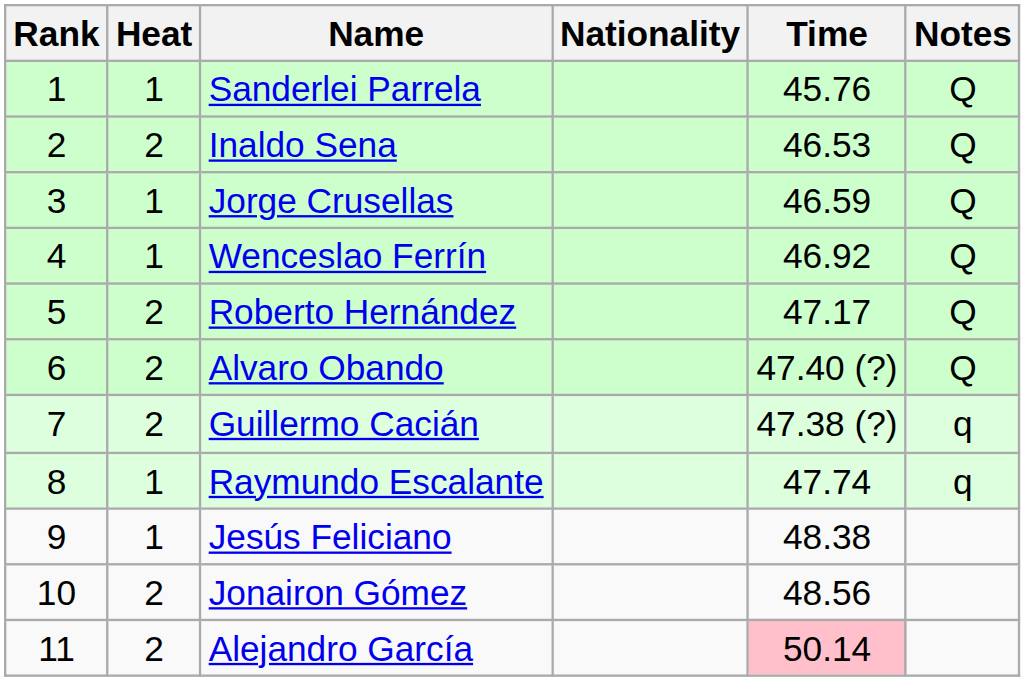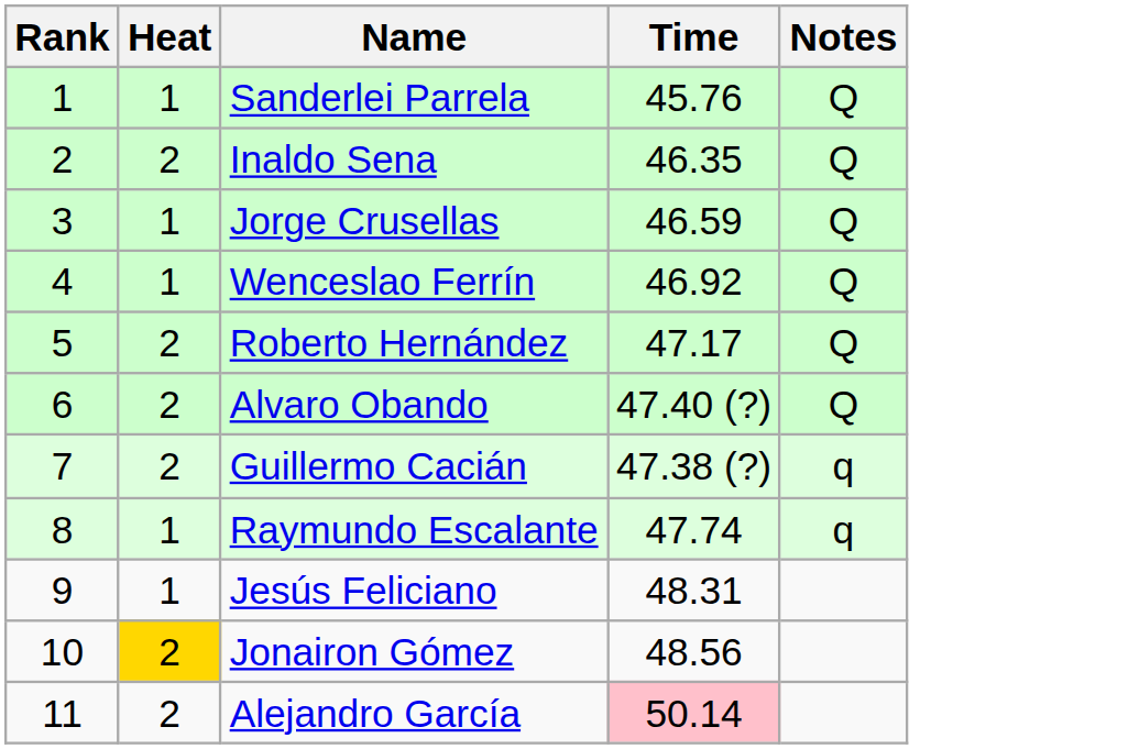 <table class="wikitable sortable" style="text-align:center;font-size:95%">
 <tr>
 <th>Rank</th>
 <th>Heat</th>
 <th>Name</th>
-<th>Nationality</th>
 <th>Time</th>
 <th>Notes</th>
 </tr>
 <tr bgcolor=ccffcc>
 <td>1</td>
 <td>1</td>
 <td align=left><a href='#'>Sanderlei Parrela</a></td>
-<td align=left></td>
 <td>45.76</td>
 <td>Q</td>
 </tr>
 <tr bgcolor=ccffcc>
 <td>2</td>
 <td>2</td>
 <td align=left><a href='#'>Inaldo Sena</a></td>
-<td align=left></td>
-<td>46.53</td>
+<td>46.35</td>
 <td>Q</td>
 </tr>
 <tr bgcolor=ccffcc>
 <td>3</td>
 <td>1</td>
 <td align=left><a href='#'>Jorge Crusellas</a></td>
-<td align=left></td>
 <td>46.59</td>
 <td>Q</td>
 </tr>
 <tr bgcolor=ccffcc>
 <td>4</td>
 <td>1</td>
 <td align=left><a href='#'>Wenceslao Ferrín</a></td>
-<td align=left></td>
 <td>46.92</td>
 <td>Q</td>
 </tr>
 <tr bgcolor=ccffcc>
 <td>5</td>
 <td>2</td>
 <td align=left><a href='#'>Roberto Hernández</a></td>
-<td align=left></td>
 <td>47.17</td>
 <td>Q</td>
 </tr>
 <tr bgcolor=ccffcc>
 <td>6</td>
 <td>2</td>
 <td align=left><a href='#'>Alvaro Obando</a></td>
-<td align=left></td>
 <td>47.40 (?)</td>
 <td>Q</td>
 </tr>
 <tr bgcolor=ddffdd>
 <td>7</td>
 <td>2</td>
 <td align=left><a href='#'>Guillermo Cacián</a></td>
-<td align=left></td>
 <td>47.38 (?)</td>
 <td>q</td>
 </tr>
 <tr bgcolor=ddffdd>
 <td>8</td>
 <td>1</td>
 <td align=left><a href='#'>Raymundo Escalante</a></td>
-<td align=left></td>
 <td>47.74</td>
 <td>q</td>
 </tr>
 <tr>
 <td>9</td>
 <td>1</td>
 <td align=left><a href='#'>Jesús Feliciano</a></td>
-<td align=left></td>
-<td>48.38</td>
+<td>48.31</td>
 <td></td>
 </tr>
 <tr>
 <td>10</td>
-<td>2</td>
+<td style="background: gold;">2</td>
 <td align=left><a href='#'>Jonairon Gómez</a></td>
-<td align=left></td>
 <td>48.56</td>
 <td></td>
 </tr>
 <tr>
 <td>11</td>
 <td>2</td>
 <td align=left><a href='#'>Alejandro García</a></td>
-<td align=left></td>
 <td style="background: pink;">50.14</td>
 <td></td>
 </tr>
 </table>
